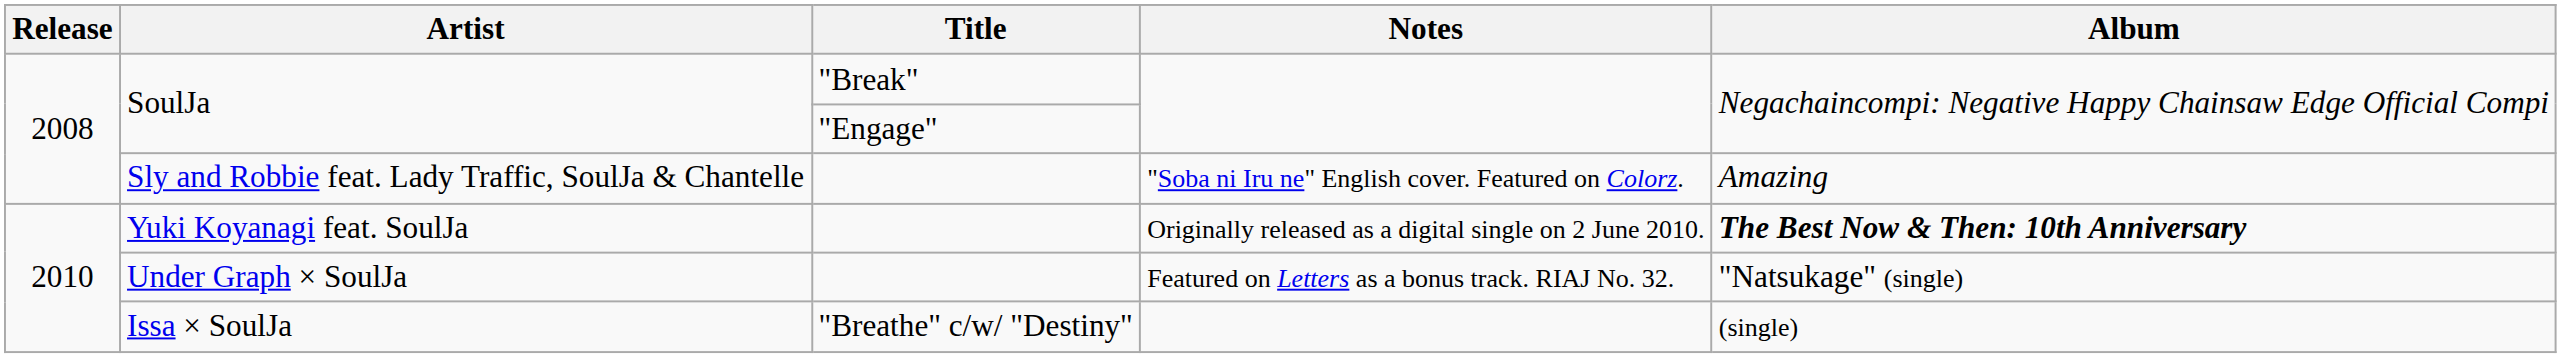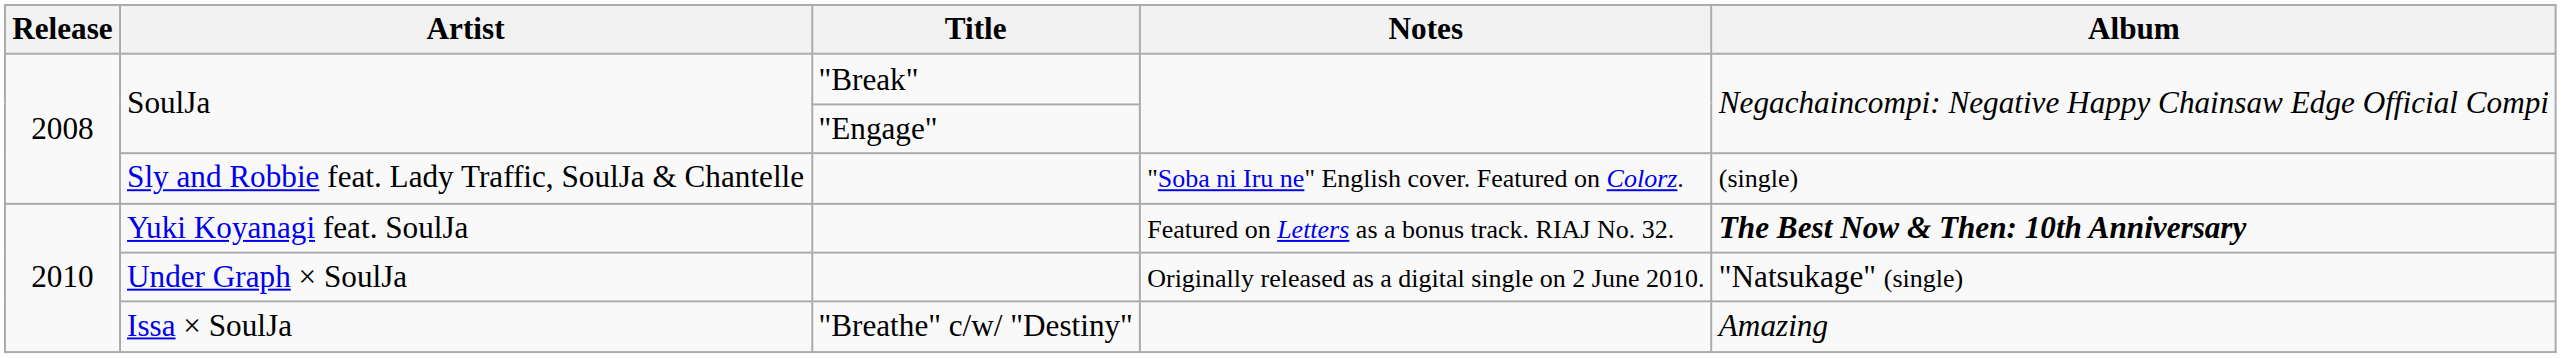 <table class="wikitable">
 <tr>
 <th rowspan="1">Release</th>
 <th rowspan="1">Artist</th>
 <th rowspan="1">Title</th>
 <th rowspan="1">Notes</th>
 <th rowspan="1">Album</th>
 </tr>
 <tr>
 <td align="center" rowspan="3">2008</td>
 <td rowspan="2">SoulJa</td>
 <td>"Break"</td>
 <td rowspan="2"><small></small></td>
 <td rowspan="2"><em>Negachaincompi: Negative Happy Chainsaw Edge Official Compi</em></td>
 </tr>
 <tr>
 <td>"Engage"</td>
 </tr>
 <tr>
 <td><a href='#'>Sly and Robbie</a> feat. Lady Traffic, SoulJa & Chantelle</td>
 <td></td>
 <td><small>"<a href='#'>Soba ni Iru ne</a>" English cover. Featured on <em><a href='#'>Colorz</a></em>.</small></td>
-<td><em>Amazing</em></td>
+<td><small>(single)</small></td>
 </tr>
 <tr>
 <td align="center" rowspan="3">2010</td>
 <td><a href='#'>Yuki Koyanagi</a> feat. SoulJa</td>
 <td></td>
-<td><small>Originally released as a digital single on 2 June 2010.</small></td>
+<td><small>Featured on <em><a href='#'>Letters</a></em> as a bonus track. RIAJ No. 32.</small></td>
 <td><strong><em>The Best Now & Then: 10th Anniversary</em></strong></td>
 </tr>
 <tr>
 <td><a href='#'>Under Graph</a> × SoulJa</td>
 <td></td>
-<td><small>Featured on <em><a href='#'>Letters</a></em> as a bonus track. RIAJ No. 32.</small></td>
+<td><small>Originally released as a digital single on 2 June 2010.</small></td>
 <td rowspan="1">"Natsukage" <small>(single)</small></td>
 </tr>
 <tr>
 <td><a href='#'>Issa</a> × SoulJa</td>
 <td>"Breathe" c/w/ "Destiny"</td>
 <td></td>
-<td><small>(single)</small></td>
+<td><em>Amazing</em></td>
 </tr>
 </table>
